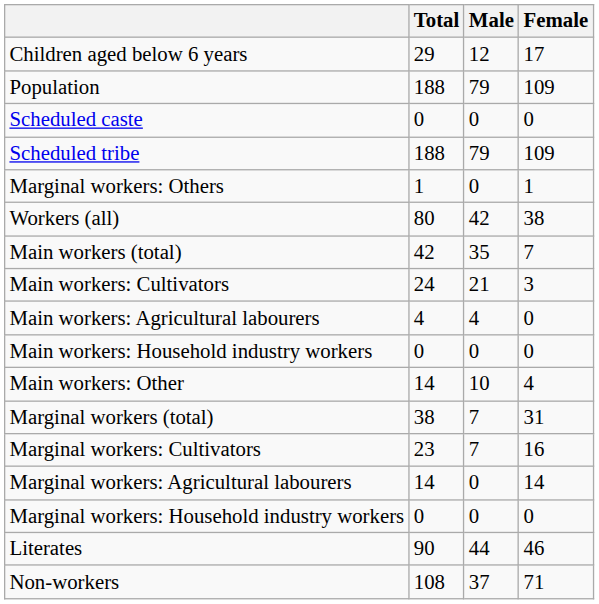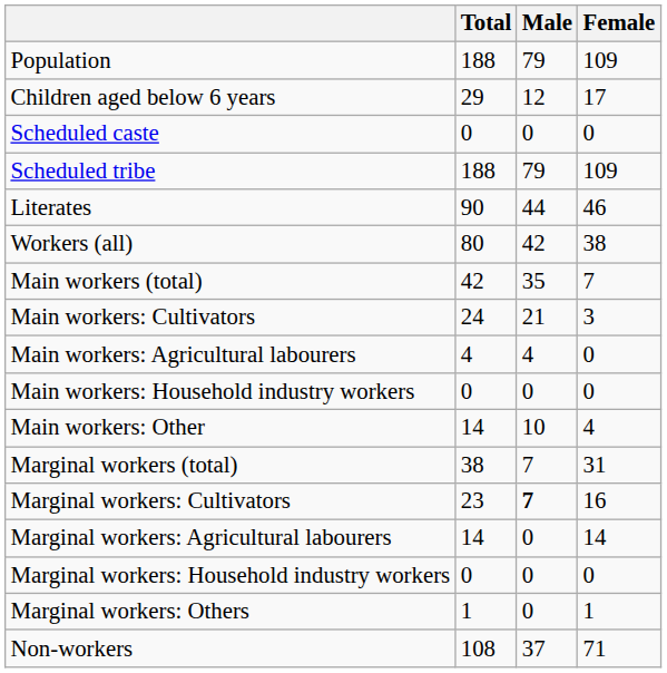 <table class="wikitable sortable">
 <tr>
 <th></th>
 <th>Total</th>
 <th>Male</th>
 <th>Female</th>
 </tr>
 <tr>
+<td>Population</td>
+<td>188</td>
+<td>79</td>
+<td>109</td>
+</tr>
+<tr>
 <td>Children aged below 6 years</td>
 <td>29</td>
 <td>12</td>
 <td>17</td>
-</tr>
-<tr>
-<td>Population</td>
-<td>188</td>
-<td>79</td>
-<td>109</td>
 </tr>
 <tr>
 <td><a href='#'>Scheduled caste</a></td>
 <td>0</td>
 <td>0</td>
 <td>0</td>
 </tr>
 <tr>
 <td><a href='#'>Scheduled tribe</a></td>
 <td>188</td>
 <td>79</td>
 <td>109</td>
 </tr>
 <tr>
-<td>Marginal workers: Others</td>
-<td>1</td>
-<td>0</td>
-<td>1</td>
+<td>Literates</td>
+<td>90</td>
+<td>44</td>
+<td>46</td>
 </tr>
 <tr>
 <td>Workers (all)</td>
 <td>80</td>
 <td>42</td>
 <td>38</td>
 </tr>
 <tr>
 <td>Main workers (total)</td>
 <td>42</td>
 <td>35</td>
 <td>7</td>
 </tr>
 <tr>
 <td>Main workers: Cultivators</td>
 <td>24</td>
 <td>21</td>
 <td>3</td>
 </tr>
 <tr>
 <td>Main workers: Agricultural labourers</td>
 <td>4</td>
 <td>4</td>
 <td>0</td>
 </tr>
 <tr>
 <td>Main workers: Household industry workers</td>
 <td>0</td>
 <td>0</td>
 <td>0</td>
 </tr>
 <tr>
 <td>Main workers: Other</td>
 <td>14</td>
 <td>10</td>
 <td>4</td>
 </tr>
 <tr>
 <td>Marginal workers (total)</td>
 <td>38</td>
 <td>7</td>
 <td>31</td>
 </tr>
 <tr>
 <td>Marginal workers: Cultivators</td>
 <td>23</td>
-<td>7</td>
+<td><strong>7</strong></td>
 <td>16</td>
 </tr>
 <tr>
 <td>Marginal workers: Agricultural labourers</td>
 <td>14</td>
 <td>0</td>
 <td>14</td>
 </tr>
 <tr>
 <td>Marginal workers: Household industry workers</td>
 <td>0</td>
 <td>0</td>
 <td>0</td>
 </tr>
 <tr>
-<td>Literates</td>
-<td>90</td>
-<td>44</td>
-<td>46</td>
+<td>Marginal workers: Others</td>
+<td>1</td>
+<td>0</td>
+<td>1</td>
 </tr>
 <tr>
 <td>Non-workers</td>
 <td>108</td>
 <td>37</td>
 <td>71</td>
 </tr>
 </table>
